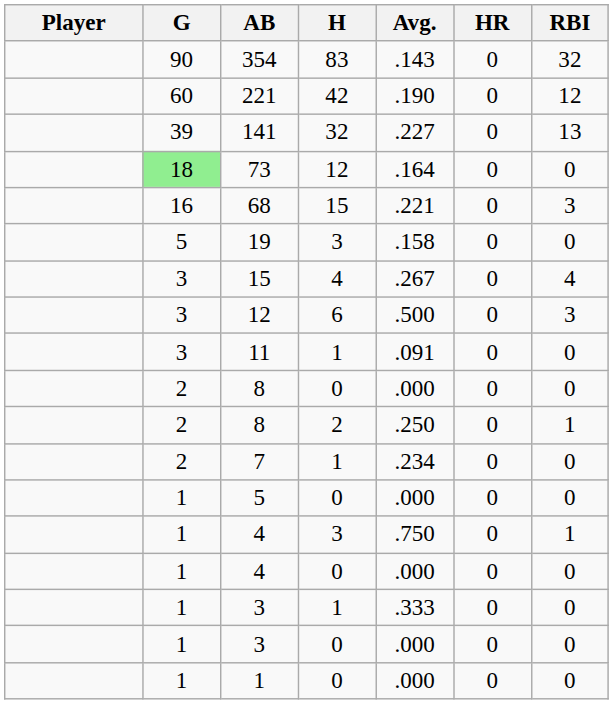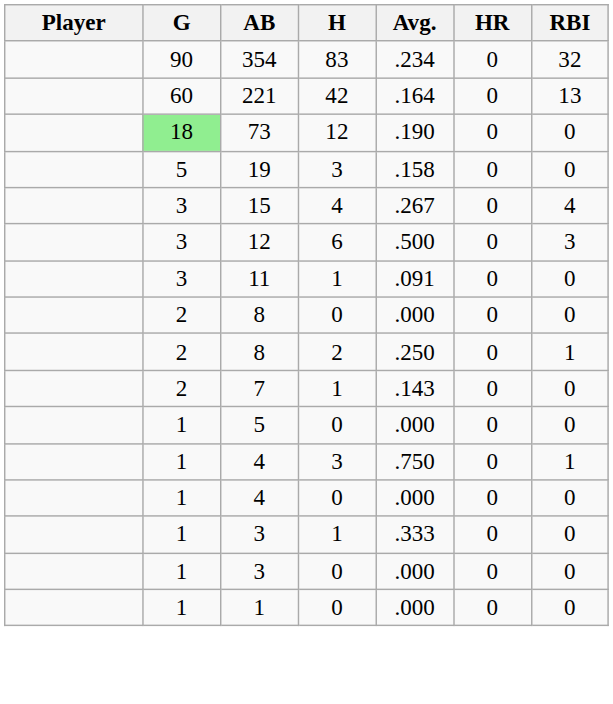 <table class="wikitable sortable">
 <tr>
 <th bgcolor="#DDDDFF" width="16%">Player</th>
 <th bgcolor="#DDDDFF" width="9%">G</th>
 <th bgcolor="#DDDDFF" width="9%">AB</th>
 <th bgcolor="#DDDDFF" width="9%">H</th>
 <th bgcolor="#DDDDFF" width="9%">Avg.</th>
 <th bgcolor="#DDDDFF" width="9%">HR</th>
 <th bgcolor="#DDDDFF" width="9%">RBI</th>
 </tr>
 <tr align="center">
 <td></td>
 <td>90</td>
 <td>354</td>
 <td>83</td>
-<td>.143</td>
+<td>.234</td>
 <td>0</td>
 <td>32</td>
 </tr>
 <tr align="center">
 <td></td>
 <td>60</td>
 <td>221</td>
 <td>42</td>
-<td>.190</td>
-<td>0</td>
-<td>12</td>
-</tr>
-<tr align="center">
-<td></td>
-<td>39</td>
-<td>141</td>
-<td>32</td>
-<td>.227</td>
+<td>.164</td>
 <td>0</td>
 <td>13</td>
 </tr>
 <tr align="center">
 <td></td>
 <td style="background: lightgreen;">18</td>
 <td>73</td>
 <td>12</td>
-<td>.164</td>
+<td>.190</td>
 <td>0</td>
 <td>0</td>
-</tr>
-<tr align="center">
-<td></td>
-<td>16</td>
-<td>68</td>
-<td>15</td>
-<td>.221</td>
-<td>0</td>
-<td>3</td>
 </tr>
 <tr align="center">
 <td></td>
 <td>5</td>
 <td>19</td>
 <td>3</td>
 <td>.158</td>
 <td>0</td>
 <td>0</td>
 </tr>
 <tr align="center">
 <td></td>
 <td>3</td>
 <td>15</td>
 <td>4</td>
 <td>.267</td>
 <td>0</td>
 <td>4</td>
 </tr>
 <tr align="center">
 <td></td>
 <td>3</td>
 <td>12</td>
 <td>6</td>
 <td>.500</td>
 <td>0</td>
 <td>3</td>
 </tr>
 <tr align="center">
 <td></td>
 <td>3</td>
 <td>11</td>
 <td>1</td>
 <td>.091</td>
 <td>0</td>
 <td>0</td>
 </tr>
 <tr align="center">
 <td></td>
 <td>2</td>
 <td>8</td>
 <td>0</td>
 <td>.000</td>
 <td>0</td>
 <td>0</td>
 </tr>
 <tr align="center">
 <td></td>
 <td>2</td>
 <td>8</td>
 <td>2</td>
 <td>.250</td>
 <td>0</td>
 <td>1</td>
 </tr>
 <tr align="center">
 <td></td>
 <td>2</td>
 <td>7</td>
 <td>1</td>
-<td>.234</td>
+<td>.143</td>
 <td>0</td>
 <td>0</td>
 </tr>
 <tr align="center">
 <td></td>
 <td>1</td>
 <td>5</td>
 <td>0</td>
 <td>.000</td>
 <td>0</td>
 <td>0</td>
 </tr>
 <tr align="center">
 <td></td>
 <td>1</td>
 <td>4</td>
 <td>3</td>
 <td>.750</td>
 <td>0</td>
 <td>1</td>
 </tr>
 <tr align="center">
 <td></td>
 <td>1</td>
 <td>4</td>
 <td>0</td>
 <td>.000</td>
 <td>0</td>
 <td>0</td>
 </tr>
 <tr align="center">
 <td></td>
 <td>1</td>
 <td>3</td>
 <td>1</td>
 <td>.333</td>
 <td>0</td>
 <td>0</td>
 </tr>
 <tr align="center">
 <td></td>
 <td>1</td>
 <td>3</td>
 <td>0</td>
 <td>.000</td>
 <td>0</td>
 <td>0</td>
 </tr>
 <tr align="center">
 <td></td>
 <td>1</td>
 <td>1</td>
 <td>0</td>
 <td>.000</td>
 <td>0</td>
 <td>0</td>
 </tr>
 </table>
